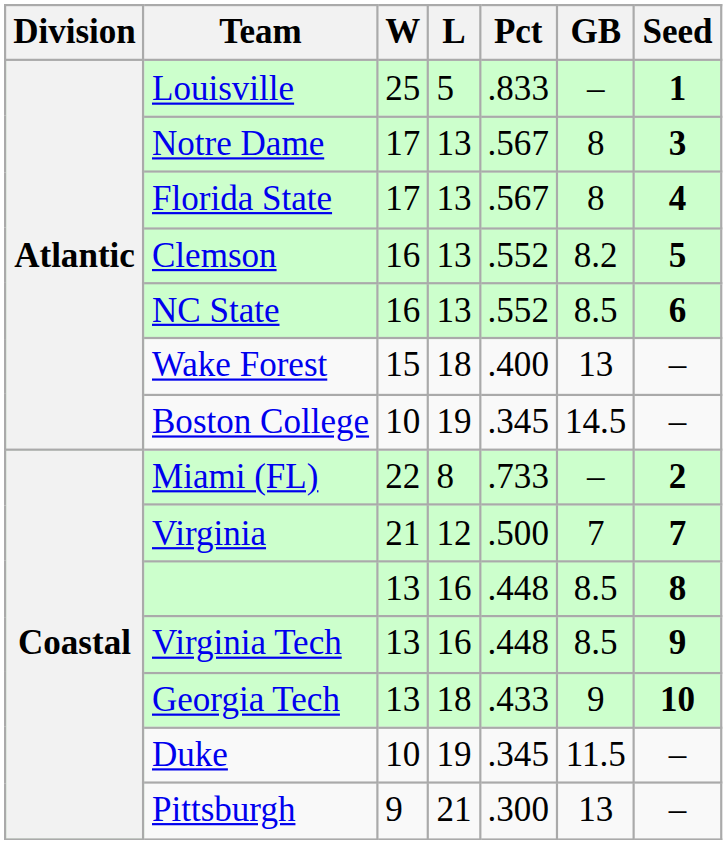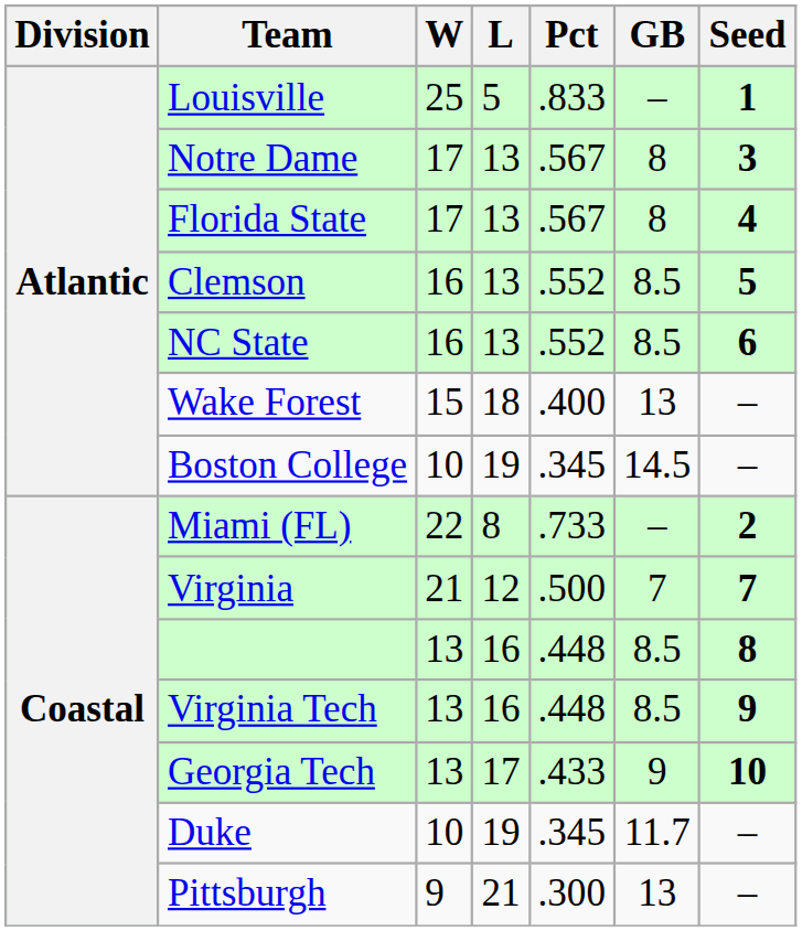 <table class="wikitable sortable">
 <tr>
 <th scope="col">Division</th>
 <th scope="col">Team</th>
 <th scope="col">W</th>
 <th scope="col">L</th>
 <th scope="col">Pct</th>
 <th scope="col">GB</th>
 <th scope="col">Seed</th>
 </tr>
 <tr style="background: #ccffcc">
 <th scope="row" rowspan="7">Atlantic</th>
 <td><a href='#'>Louisville</a></td>
 <td>25</td>
 <td>5</td>
 <td>.833</td>
 <td style="text-align: center">–</td>
 <td style="text-align: center"><strong>1</strong></td>
 </tr>
 <tr style="background: #ccffcc">
 <td><a href='#'>Notre Dame</a></td>
 <td>17</td>
 <td>13</td>
 <td>.567</td>
 <td style="text-align: center">8</td>
 <td style="text-align: center"><strong>3</strong></td>
 </tr>
 <tr style="background: #ccffcc">
 <td><a href='#'>Florida State</a></td>
 <td>17</td>
 <td>13</td>
 <td>.567</td>
 <td style="text-align: center">8</td>
 <td style="text-align: center"><strong>4</strong></td>
 </tr>
 <tr style="background: #ccffcc">
 <td><a href='#'>Clemson</a></td>
 <td>16</td>
 <td>13</td>
 <td>.552</td>
-<td style="text-align: center">8.2</td>
+<td style="text-align: center">8.5</td>
 <td style="text-align: center"><strong>5</strong></td>
 </tr>
 <tr style="background: #ccffcc">
 <td><a href='#'>NC State</a></td>
 <td>16</td>
 <td>13</td>
 <td>.552</td>
 <td style="text-align: center">8.5</td>
 <td style="text-align: center"><strong>6</strong></td>
 </tr>
 <tr>
 <td><a href='#'>Wake Forest</a></td>
 <td>15</td>
 <td>18</td>
 <td>.400</td>
 <td style="text-align: center">13</td>
 <td style="text-align: center">–</td>
 </tr>
 <tr>
 <td><a href='#'>Boston College</a></td>
 <td>10</td>
 <td>19</td>
 <td>.345</td>
 <td style="text-align: center">14.5</td>
 <td style="text-align: center">–</td>
 </tr>
 <tr style="background: #ccffcc">
 <th scope="row" rowspan="7">Coastal</th>
 <td><a href='#'>Miami (FL)</a></td>
 <td>22</td>
 <td>8</td>
 <td>.733</td>
 <td style="text-align: center">–</td>
 <td style="text-align: center"><strong>2</strong></td>
 </tr>
 <tr style="background: #ccffcc">
 <td><a href='#'>Virginia</a></td>
 <td>21</td>
 <td>12</td>
 <td>.500</td>
 <td style="text-align: center">7</td>
 <td style="text-align: center"><strong>7</strong></td>
 </tr>
 <tr style="background: #ccffcc">
 <td></td>
 <td>13</td>
 <td>16</td>
 <td>.448</td>
 <td style="text-align: center">8.5</td>
 <td style="text-align: center"><strong>8</strong></td>
 </tr>
 <tr style="background: #ccffcc">
 <td><a href='#'>Virginia Tech</a></td>
 <td>13</td>
 <td>16</td>
 <td>.448</td>
 <td style="text-align: center">8.5</td>
 <td style="text-align: center"><strong>9</strong></td>
 </tr>
 <tr style="background: #ccffcc">
 <td><a href='#'>Georgia Tech</a></td>
 <td>13</td>
-<td>18</td>
+<td>17</td>
 <td>.433</td>
 <td style="text-align: center">9</td>
 <td style="text-align: center"><strong>10</strong></td>
 </tr>
 <tr>
 <td><a href='#'>Duke</a></td>
 <td>10</td>
 <td>19</td>
 <td>.345</td>
-<td style="text-align: center">11.5</td>
+<td style="text-align: center">11.7</td>
 <td style="text-align: center">–</td>
 </tr>
 <tr>
 <td><a href='#'>Pittsburgh</a></td>
 <td>9</td>
 <td>21</td>
 <td>.300</td>
 <td style="text-align: center">13</td>
 <td style="text-align: center">–</td>
 </tr>
 </table>
